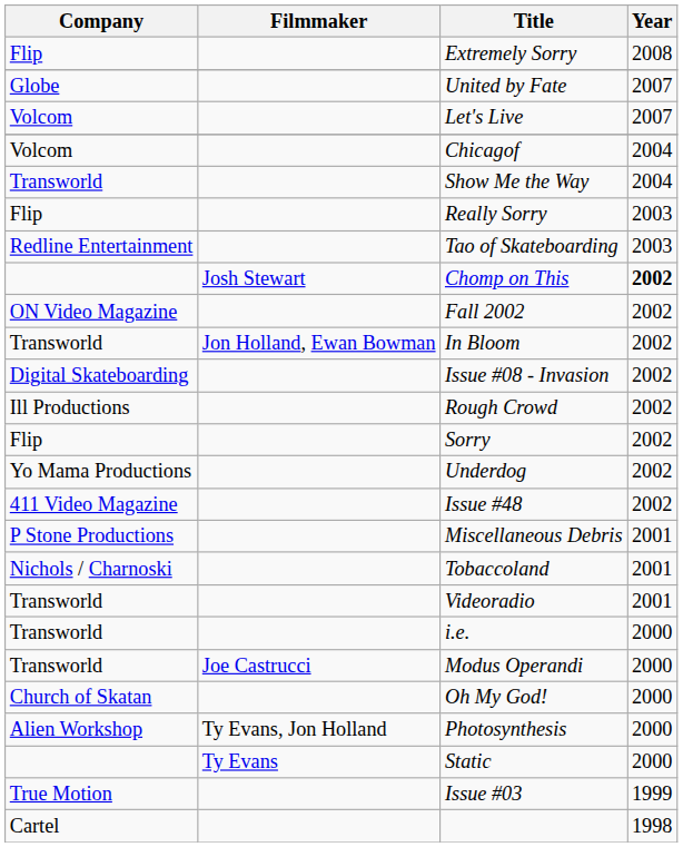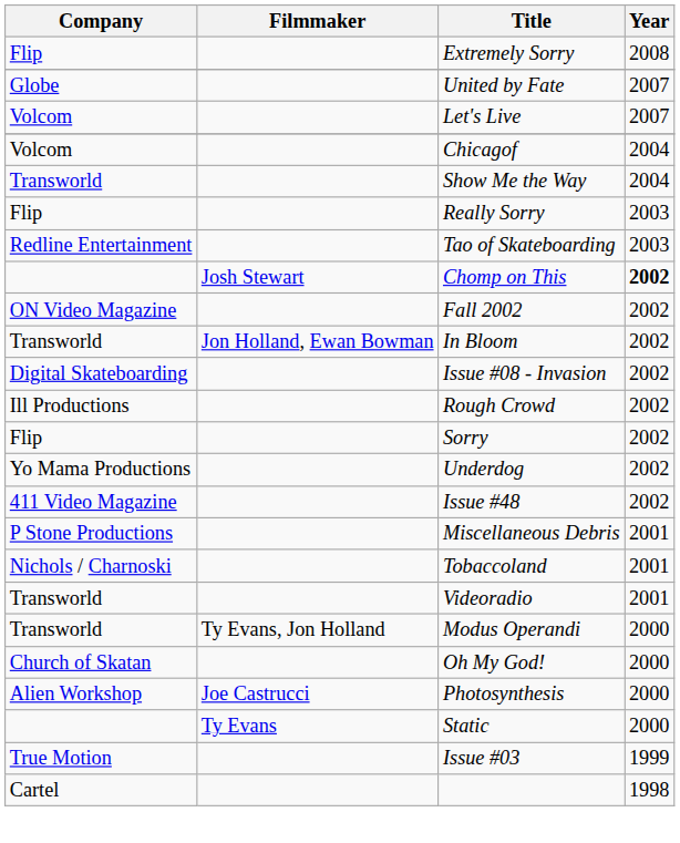 <table class="wikitable">
 <tr>
 <th>Company</th>
 <th>Filmmaker</th>
 <th>Title</th>
 <th>Year</th>
 </tr>
 <tr>
 <td><a href='#'>Flip</a></td>
 <td></td>
 <td><em>Extremely Sorry</em></td>
 <td>2008</td>
 </tr>
 <tr>
 </tr>
 <tr>
 <td><a href='#'>Globe</a></td>
 <td></td>
 <td><em>United by Fate</em></td>
 <td>2007</td>
 </tr>
 <tr>
 <td><a href='#'>Volcom</a></td>
 <td></td>
 <td><em>Let's Live</em></td>
 <td>2007</td>
 </tr>
 <tr>
 </tr>
 <tr>
 <td>Volcom</td>
 <td></td>
 <td><em>Chicagof</em></td>
 <td>2004</td>
 </tr>
 <tr>
 <td><a href='#'>Transworld</a></td>
 <td></td>
 <td><em>Show Me the Way</em></td>
 <td>2004</td>
 </tr>
 <tr>
 <td>Flip</td>
 <td></td>
 <td><em>Really Sorry</em></td>
 <td>2003</td>
 </tr>
 <tr>
 <td><a href='#'>Redline Entertainment</a></td>
 <td></td>
 <td><em>Tao of Skateboarding</em></td>
 <td>2003</td>
 </tr>
 <tr>
 <td></td>
 <td><a href='#'>Josh Stewart</a></td>
 <td><em><a href='#'>Chomp on This</a></em></td>
 <td><strong>2002</strong></td>
 </tr>
 <tr>
 <td><a href='#'>ON Video Magazine</a></td>
 <td></td>
 <td><em>Fall 2002</em></td>
 <td>2002</td>
 </tr>
 <tr>
 <td>Transworld</td>
 <td><a href='#'>Jon Holland</a>, <a href='#'>Ewan Bowman</a></td>
 <td><em>In Bloom</em></td>
 <td>2002</td>
 </tr>
 <tr>
 <td><a href='#'>Digital Skateboarding</a></td>
 <td></td>
 <td><em>Issue #08 - Invasion</em></td>
 <td>2002</td>
 </tr>
 <tr>
 <td>Ill Productions</td>
 <td></td>
 <td><em>Rough Crowd</em></td>
 <td>2002</td>
 </tr>
 <tr>
 <td>Flip</td>
 <td></td>
 <td><em>Sorry</em></td>
 <td>2002</td>
 </tr>
 <tr>
 <td>Yo Mama Productions</td>
 <td></td>
 <td><em>Underdog</em></td>
 <td>2002</td>
 </tr>
 <tr>
 <td><a href='#'>411 Video Magazine</a></td>
 <td></td>
 <td><em>Issue #48</em></td>
 <td>2002</td>
 </tr>
 <tr>
 <td><a href='#'>P Stone Productions</a></td>
 <td></td>
 <td><em>Miscellaneous Debris</em></td>
 <td>2001</td>
 </tr>
 <tr>
 <td><a href='#'>Nichols</a> / <a href='#'>Charnoski</a></td>
 <td></td>
 <td><em>Tobaccoland</em></td>
 <td>2001</td>
 </tr>
 <tr>
 <td>Transworld</td>
 <td></td>
 <td><em>Videoradio</em></td>
 <td>2001</td>
 </tr>
 <tr>
 <td>Transworld</td>
-<td></td>
-<td><em>i.e.</em></td>
-<td>2000</td>
-</tr>
-<tr>
-<td>Transworld</td>
-<td><a href='#'>Joe Castrucci</a></td>
+<td>Ty Evans, Jon Holland</td>
 <td><em>Modus Operandi</em></td>
 <td>2000</td>
 </tr>
 <tr>
 <td><a href='#'>Church of Skatan</a></td>
 <td></td>
 <td><em>Oh My God!</em></td>
 <td>2000</td>
 </tr>
 <tr>
 <td><a href='#'>Alien Workshop</a></td>
-<td>Ty Evans, Jon Holland</td>
+<td><a href='#'>Joe Castrucci</a></td>
 <td><em>Photosynthesis</em></td>
 <td>2000</td>
 </tr>
 <tr>
 <td></td>
 <td><a href='#'>Ty Evans</a></td>
 <td><em>Static</em></td>
 <td>2000</td>
 </tr>
 <tr>
 <td><a href='#'>True Motion</a></td>
 <td></td>
 <td><em>Issue #03</em></td>
 <td>1999</td>
 </tr>
 <tr>
 <td>Cartel</td>
 <td></td>
 <td></td>
 <td>1998</td>
 </tr>
 </table>
